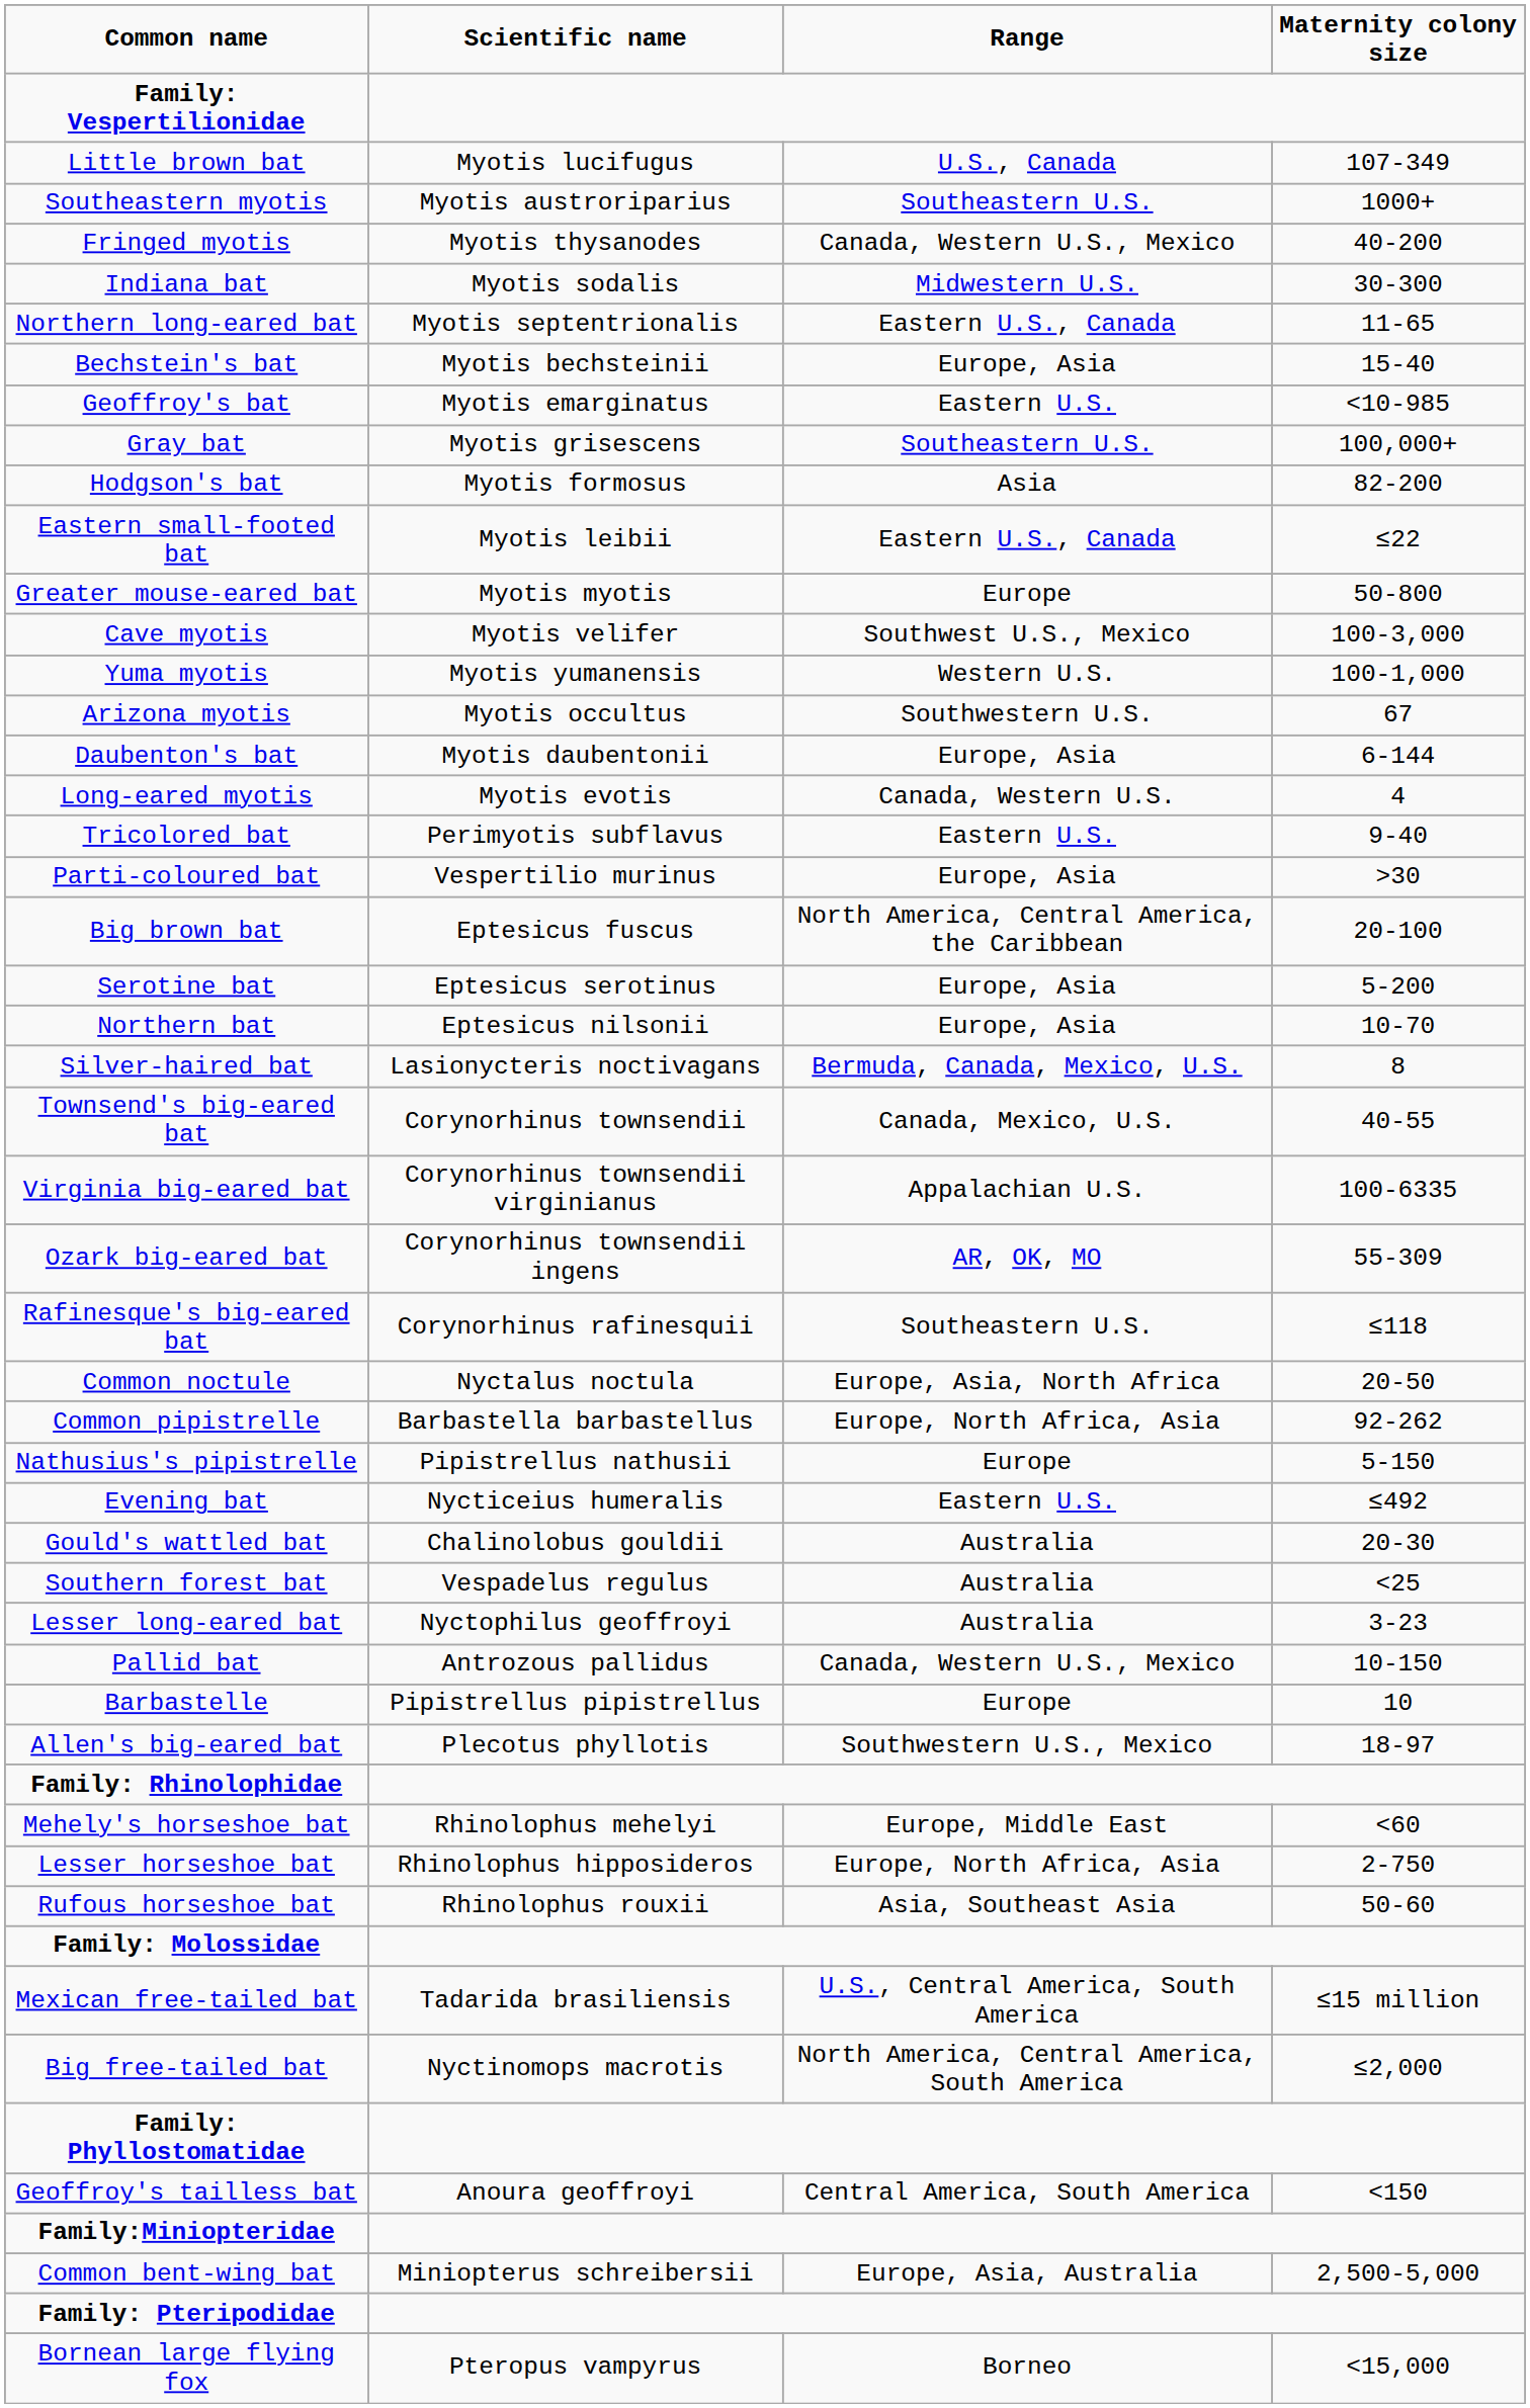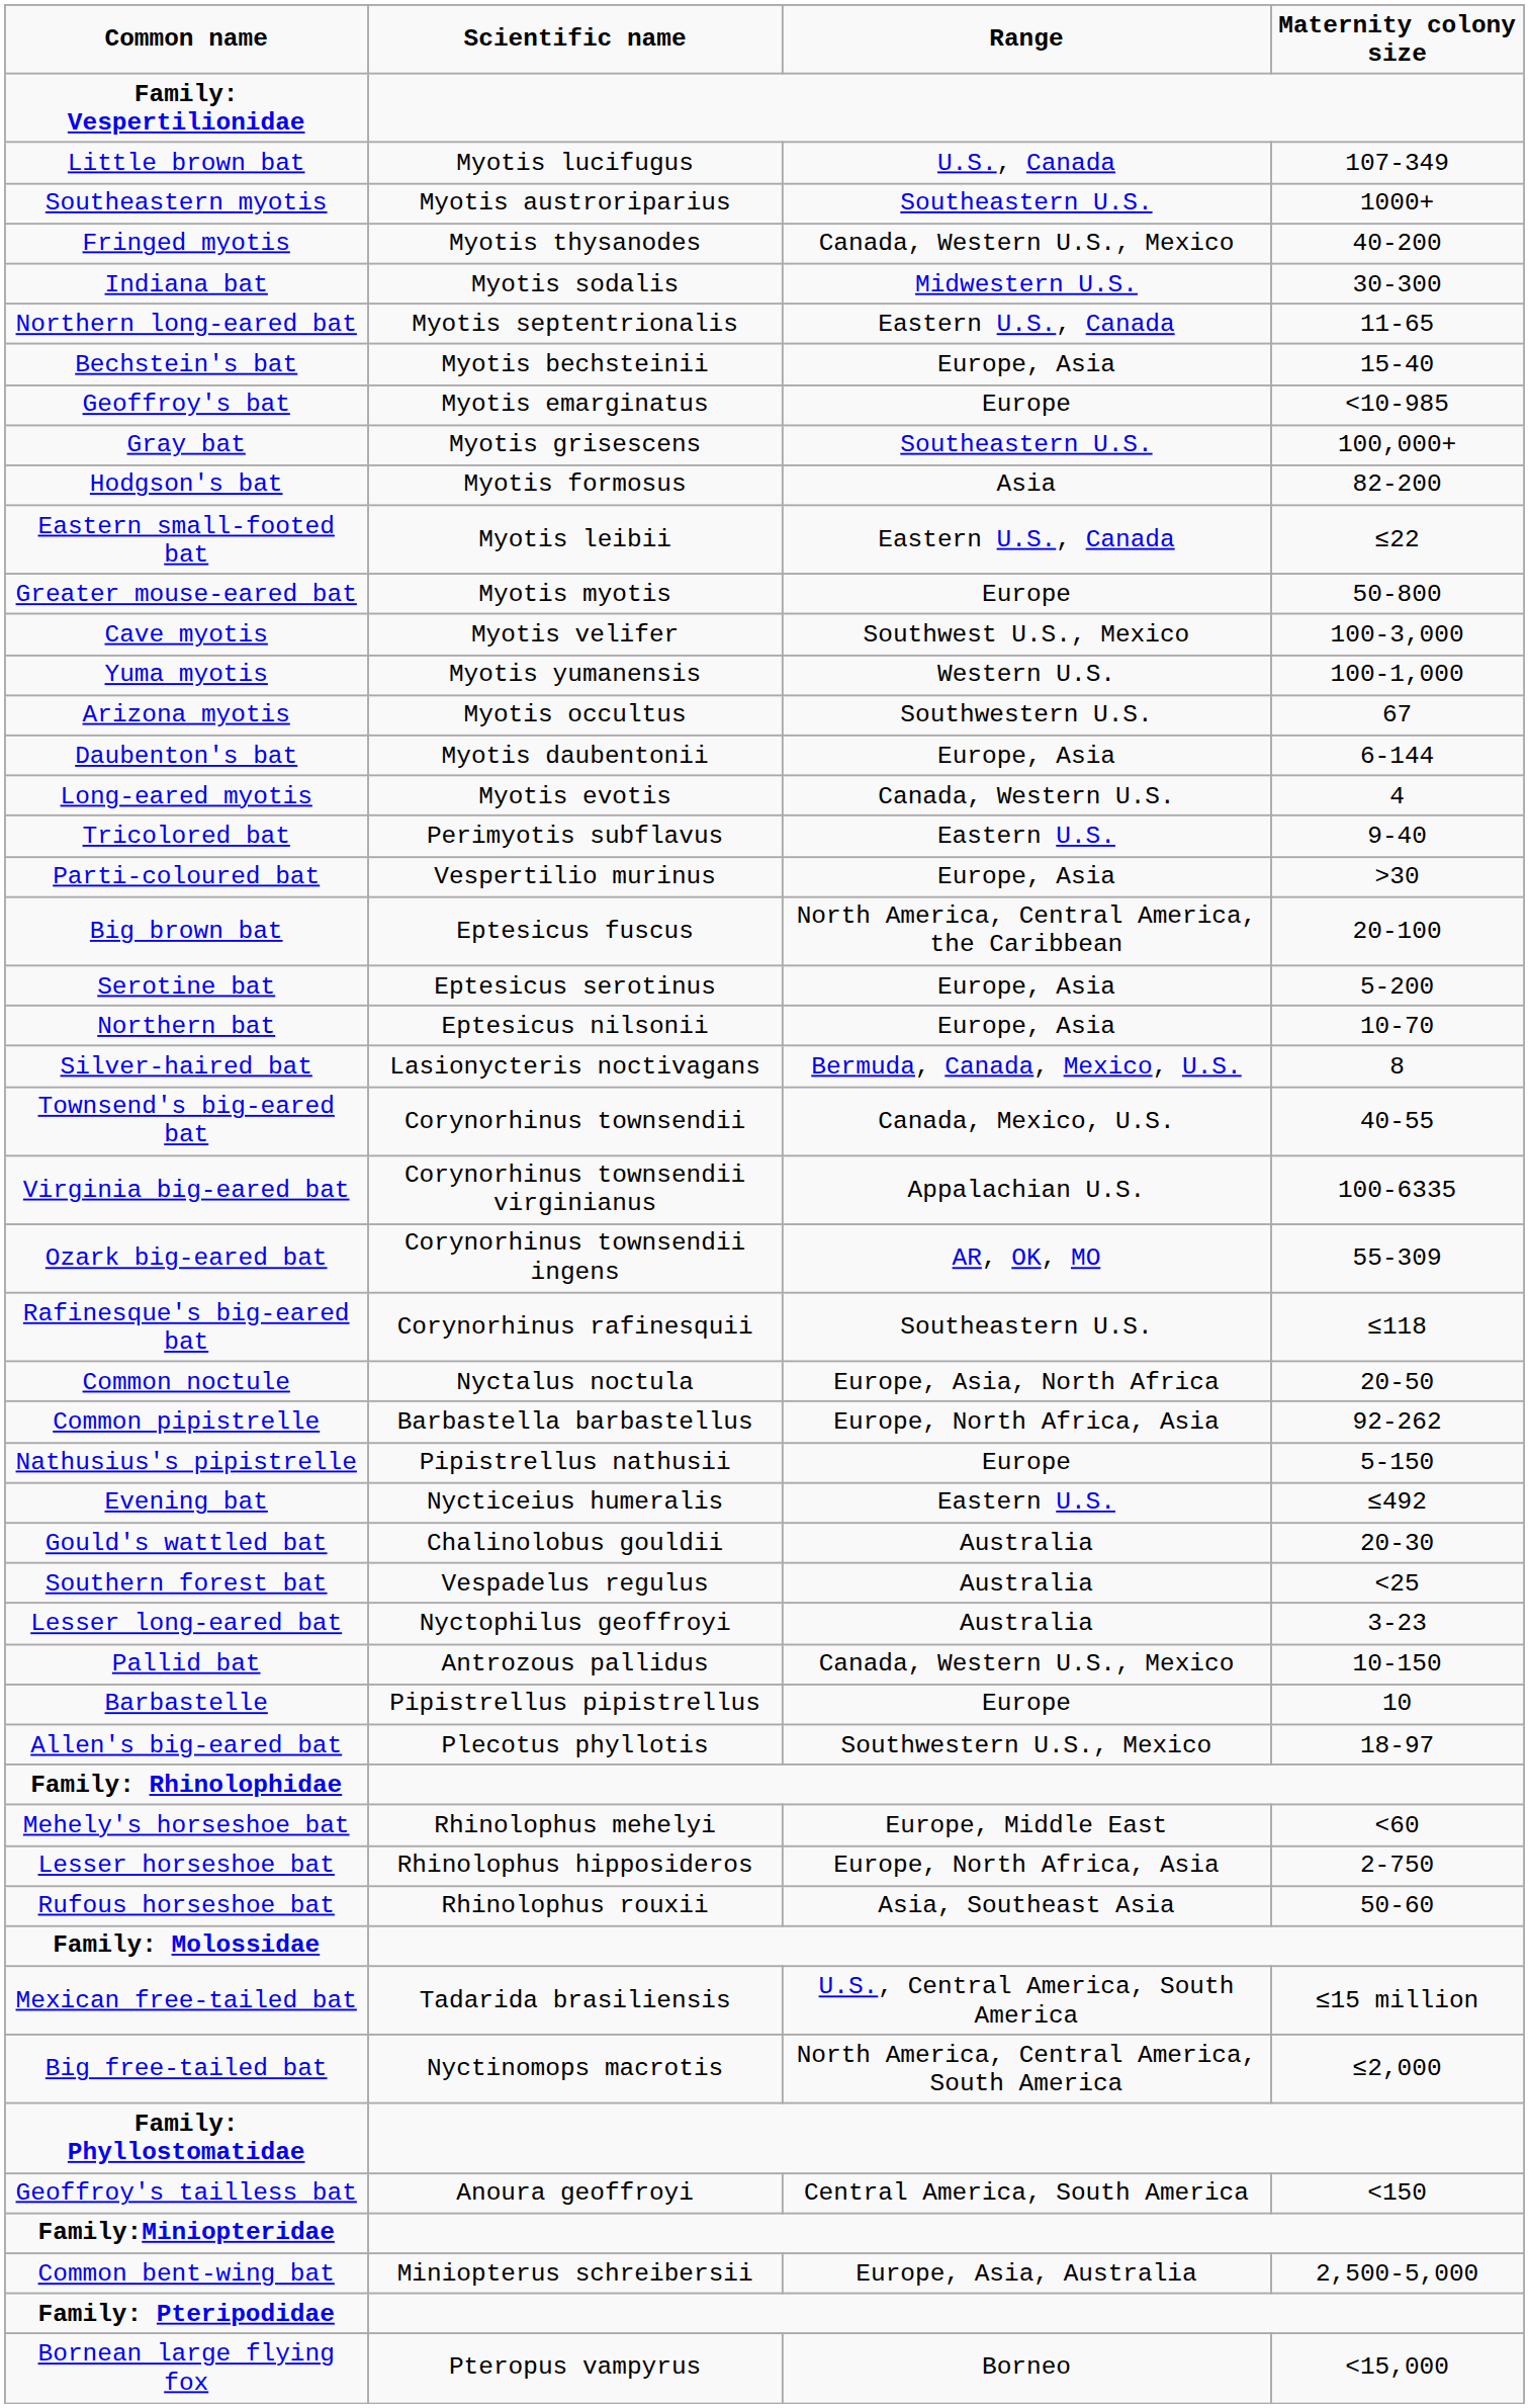 <table class="wikitable" style="text-align: center; width: 800px; height: 100px;">
 <tr>
 <td><strong>Common name</strong></td>
 <td><strong>Scientific name</strong></td>
 <td><strong>Range</strong></td>
 <td><strong>Maternity colony size</strong></td>
 </tr>
 <tr>
 <td><strong>Family: <a href='#'>Vespertilionidae</a></strong></td>
 </tr>
 <tr>
 <td><a href='#'>Little brown bat</a></td>
 <td>Myotis lucifugus</td>
 <td><a href='#'>U.S.</a>, <a href='#'>Canada</a></td>
 <td>107-349</td>
 </tr>
 <tr>
 <td><a href='#'>Southeastern myotis</a></td>
 <td>Myotis austroriparius</td>
 <td><a href='#'>Southeastern U.S.</a></td>
 <td>1000+</td>
 </tr>
 <tr>
 <td><a href='#'>Fringed myotis</a></td>
 <td>Myotis thysanodes</td>
 <td>Canada, Western U.S., Mexico</td>
 <td>40-200</td>
 </tr>
 <tr>
 <td><a href='#'>Indiana bat</a></td>
 <td>Myotis sodalis</td>
 <td><a href='#'>Midwestern U.S.</a></td>
 <td>30-300</td>
 </tr>
 <tr>
 <td><a href='#'>Northern long-eared bat</a></td>
 <td>Myotis septentrionalis</td>
 <td>Eastern <a href='#'>U.S.</a>, <a href='#'>Canada</a></td>
 <td>11-65</td>
 </tr>
 <tr>
 <td><a href='#'>Bechstein's bat</a></td>
 <td>Myotis bechsteinii</td>
 <td>Europe, Asia</td>
 <td>15-40</td>
 </tr>
 <tr>
 <td><a href='#'>Geoffroy's bat</a></td>
 <td>Myotis emarginatus</td>
-<td>Eastern <a href='#'>U.S.</a></td>
+<td>Europe</td>
 <td><10-985</td>
 </tr>
 <tr>
 <td><a href='#'>Gray bat</a></td>
 <td>Myotis grisescens</td>
 <td><a href='#'>Southeastern U.S.</a></td>
 <td>100,000+</td>
 </tr>
 <tr>
 <td><a href='#'>Hodgson's bat</a></td>
 <td>Myotis formosus</td>
 <td>Asia</td>
 <td>82-200</td>
 </tr>
 <tr>
 <td><a href='#'>Eastern small-footed bat</a></td>
 <td>Myotis leibii</td>
 <td>Eastern <a href='#'>U.S.</a>, <a href='#'>Canada</a></td>
 <td>≤22</td>
 </tr>
 <tr>
 <td><a href='#'>Greater mouse-eared bat</a></td>
 <td>Myotis myotis</td>
 <td>Europe</td>
 <td>50-800</td>
 </tr>
 <tr>
 <td><a href='#'>Cave myotis</a></td>
 <td>Myotis velifer</td>
 <td>Southwest U.S., Mexico</td>
 <td>100-3,000</td>
 </tr>
 <tr>
 <td><a href='#'>Yuma myotis</a></td>
 <td>Myotis yumanensis</td>
 <td>Western U.S.</td>
 <td>100-1,000 </td>
 </tr>
 <tr>
 <td><a href='#'>Arizona myotis</a></td>
 <td>Myotis occultus</td>
 <td>Southwestern U.S.</td>
 <td>67</td>
 </tr>
 <tr>
 <td><a href='#'>Daubenton's bat</a></td>
 <td>Myotis daubentonii</td>
 <td>Europe, Asia</td>
 <td>6-144</td>
 </tr>
 <tr>
 <td><a href='#'>Long-eared myotis</a></td>
 <td>Myotis evotis</td>
 <td>Canada, Western U.S.</td>
 <td>4</td>
 </tr>
 <tr>
 <td><a href='#'>Tricolored bat</a></td>
 <td>Perimyotis subflavus</td>
 <td>Eastern <a href='#'>U.S.</a></td>
 <td>9-40</td>
 </tr>
 <tr>
 <td><a href='#'>Parti-coloured bat</a></td>
 <td>Vespertilio murinus</td>
 <td>Europe, Asia</td>
 <td>>30</td>
 </tr>
 <tr>
 <td><a href='#'>Big brown bat</a></td>
 <td>Eptesicus fuscus</td>
 <td>North America, Central America, the Caribbean</td>
 <td>20-100</td>
 </tr>
 <tr>
 <td><a href='#'>Serotine bat</a></td>
 <td>Eptesicus serotinus</td>
 <td>Europe, Asia</td>
 <td>5-200</td>
 </tr>
 <tr>
 <td><a href='#'>Northern bat</a></td>
 <td>Eptesicus nilsonii</td>
 <td>Europe, Asia</td>
 <td>10-70</td>
 </tr>
 <tr>
 <td><a href='#'>Silver-haired bat</a></td>
 <td>Lasionycteris noctivagans</td>
 <td><a href='#'>Bermuda</a>, <a href='#'>Canada</a>, <a href='#'>Mexico</a>, <a href='#'>U.S.</a></td>
 <td>8</td>
 </tr>
 <tr>
 <td><a href='#'>Townsend's big-eared bat</a></td>
 <td>Corynorhinus townsendii</td>
 <td>Canada, Mexico, U.S.</td>
 <td>40-55</td>
 </tr>
 <tr>
 <td><a href='#'>Virginia big-eared bat</a></td>
 <td>Corynorhinus townsendii virginianus</td>
 <td>Appalachian U.S.</td>
 <td>100-6335</td>
 </tr>
 <tr>
 <td><a href='#'>Ozark big-eared bat</a></td>
 <td>Corynorhinus townsendii ingens</td>
 <td><a href='#'>AR</a>, <a href='#'>OK</a>, <a href='#'>MO</a></td>
 <td>55-309</td>
 </tr>
 <tr>
 <td><a href='#'>Rafinesque's big-eared bat</a></td>
 <td>Corynorhinus rafinesquii</td>
 <td>Southeastern U.S.</td>
 <td>≤118</td>
 </tr>
 <tr>
 <td><a href='#'>Common noctule</a></td>
 <td>Nyctalus noctula</td>
 <td>Europe, Asia, North Africa</td>
 <td>20-50</td>
 </tr>
 <tr>
 <td><a href='#'>Common pipistrelle</a></td>
 <td>Barbastella barbastellus</td>
 <td>Europe, North Africa, Asia</td>
 <td>92-262</td>
 </tr>
 <tr>
 <td><a href='#'>Nathusius's pipistrelle</a></td>
 <td>Pipistrellus nathusii</td>
 <td>Europe</td>
 <td>5-150</td>
 </tr>
 <tr>
 <td><a href='#'>Evening bat</a></td>
 <td>Nycticeius humeralis</td>
 <td>Eastern <a href='#'>U.S.</a></td>
 <td>≤492</td>
 </tr>
 <tr>
 <td><a href='#'>Gould's wattled bat</a></td>
 <td>Chalinolobus gouldii</td>
 <td>Australia</td>
 <td>20-30</td>
 </tr>
 <tr>
 <td><a href='#'>Southern forest bat</a></td>
 <td>Vespadelus regulus</td>
 <td>Australia</td>
 <td><25</td>
 </tr>
 <tr>
 <td><a href='#'>Lesser long-eared bat</a></td>
 <td>Nyctophilus geoffroyi</td>
 <td>Australia</td>
 <td>3-23 </td>
 </tr>
 <tr>
 <td><a href='#'>Pallid bat</a></td>
 <td>Antrozous pallidus</td>
 <td>Canada, Western U.S., Mexico</td>
 <td>10-150</td>
 </tr>
 <tr>
 <td><a href='#'>Barbastelle</a></td>
 <td>Pipistrellus pipistrellus</td>
 <td>Europe</td>
 <td>10</td>
 </tr>
 <tr>
 <td><a href='#'>Allen's big-eared bat</a></td>
 <td>Plecotus phyllotis</td>
 <td>Southwestern U.S., Mexico</td>
 <td>18-97</td>
 </tr>
 <tr>
 <td><strong>Family: <a href='#'>Rhinolophidae</a></strong></td>
 </tr>
 <tr>
 <td><a href='#'>Mehely's horseshoe bat</a></td>
 <td>Rhinolophus mehelyi</td>
 <td>Europe, Middle East</td>
 <td><60</td>
 </tr>
 <tr>
 <td><a href='#'>Lesser horseshoe bat</a></td>
 <td>Rhinolophus hipposideros</td>
 <td>Europe, North Africa, Asia</td>
 <td>2-750</td>
 </tr>
 <tr>
 <td><a href='#'>Rufous horseshoe bat</a></td>
 <td>Rhinolophus rouxii</td>
 <td>Asia, Southeast Asia</td>
 <td>50-60</td>
 </tr>
 <tr>
 <td><strong>Family: <a href='#'>Molossidae</a></strong></td>
 </tr>
 <tr>
 <td><a href='#'>Mexican free-tailed bat</a></td>
 <td>Tadarida brasiliensis</td>
 <td><a href='#'>U.S.</a>, Central America, South America</td>
 <td>≤15 million</td>
 </tr>
 <tr>
 <td><a href='#'>Big free-tailed bat</a></td>
 <td>Nyctinomops macrotis</td>
 <td>North America, Central America, South America</td>
 <td>≤2,000</td>
 </tr>
 <tr>
 <td><strong>Family: <a href='#'>Phyllostomatidae</a></strong></td>
 </tr>
 <tr>
 <td><a href='#'>Geoffroy's tailless bat</a></td>
 <td>Anoura geoffroyi</td>
 <td>Central America, South America</td>
 <td><150</td>
 </tr>
 <tr>
 <td><strong>Family:<a href='#'>Miniopteridae</a></strong></td>
 </tr>
 <tr>
 <td><a href='#'>Common bent-wing bat</a></td>
 <td>Miniopterus schreibersii</td>
 <td>Europe, Asia, Australia</td>
 <td>2,500-5,000</td>
 </tr>
 <tr>
 <td><strong>Family: <a href='#'>Pteripodidae</a></strong></td>
 </tr>
 <tr>
 <td><a href='#'>Bornean large flying fox</a></td>
 <td>Pteropus vampyrus</td>
 <td>Borneo</td>
 <td><15,000</td>
 </tr>
 </table>
